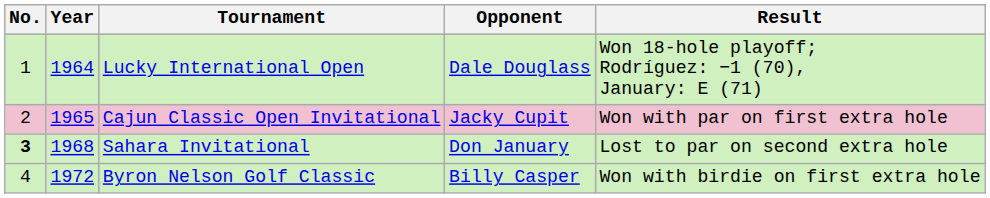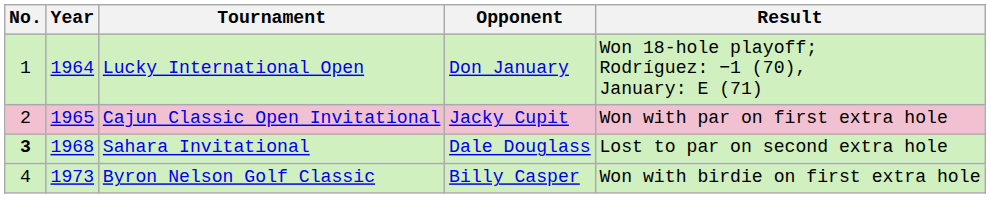 <table class="wikitable" style="font-size:95%;">
 <tr>
 <th>No.</th>
 <th>Year</th>
 <th>Tournament</th>
 <th>Opponent</th>
 <th>Result</th>
 </tr>
 <tr style="background:#D0F0C0;">
 <td align=center>1</td>
 <td><a href='#'>1964</a></td>
 <td><a href='#'>Lucky International Open</a></td>
-<td> <a href='#'>Dale Douglass</a></td>
+<td> <a href='#'>Don January</a></td>
 <td>Won 18-hole playoff;<br>Rodríguez: −1 (70),<br>January: E (71)</td>
 </tr>
 <tr style="background:#F2C1D1;">
 <td align=center>2</td>
 <td><a href='#'>1965</a></td>
 <td><a href='#'>Cajun Classic Open Invitational</a></td>
 <td> <a href='#'>Jacky Cupit</a></td>
 <td>Won with par on first extra hole</td>
 </tr>
 <tr style="background:#D0F0C0;">
 <td align=center><strong>3</strong></td>
 <td><a href='#'>1968</a></td>
 <td><a href='#'>Sahara Invitational</a></td>
-<td> <a href='#'>Don January</a></td>
+<td> <a href='#'>Dale Douglass</a></td>
 <td>Lost to par on second extra hole</td>
 </tr>
 <tr style="background:#D0F0C0;">
 <td align=center>4</td>
-<td><a href='#'>1972</a></td>
+<td><a href='#'>1973</a></td>
 <td><a href='#'>Byron Nelson Golf Classic</a></td>
 <td> <a href='#'>Billy Casper</a></td>
 <td>Won with birdie on first extra hole</td>
 </tr>
 </table>
